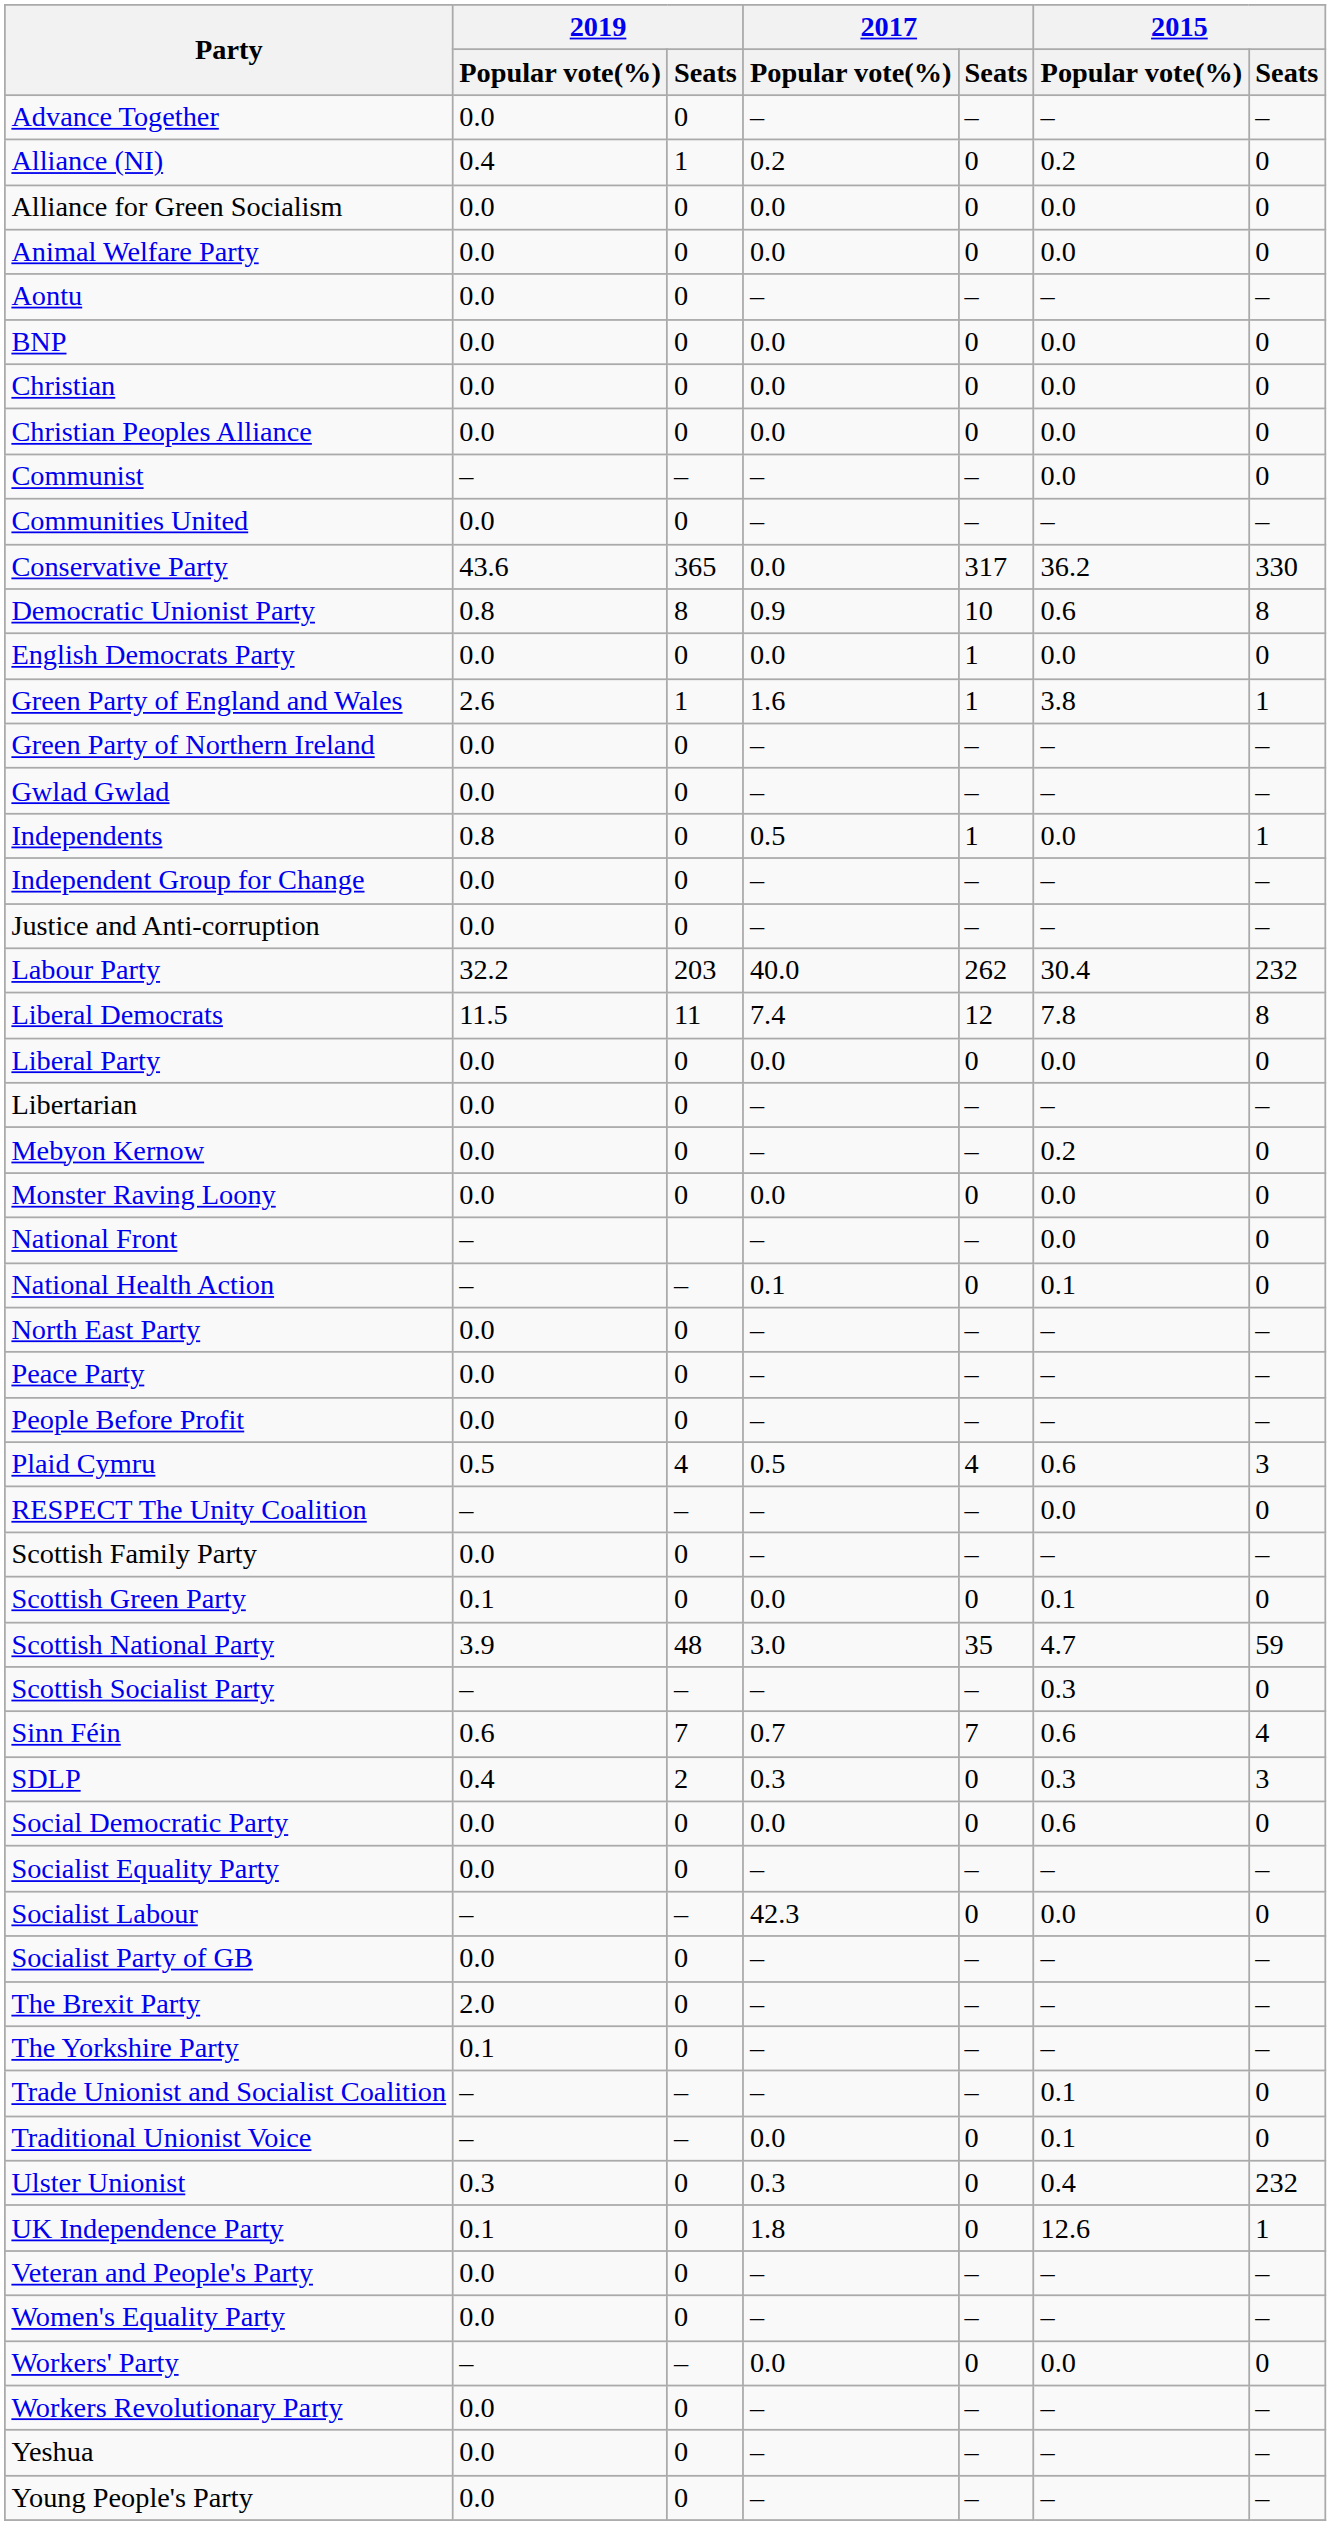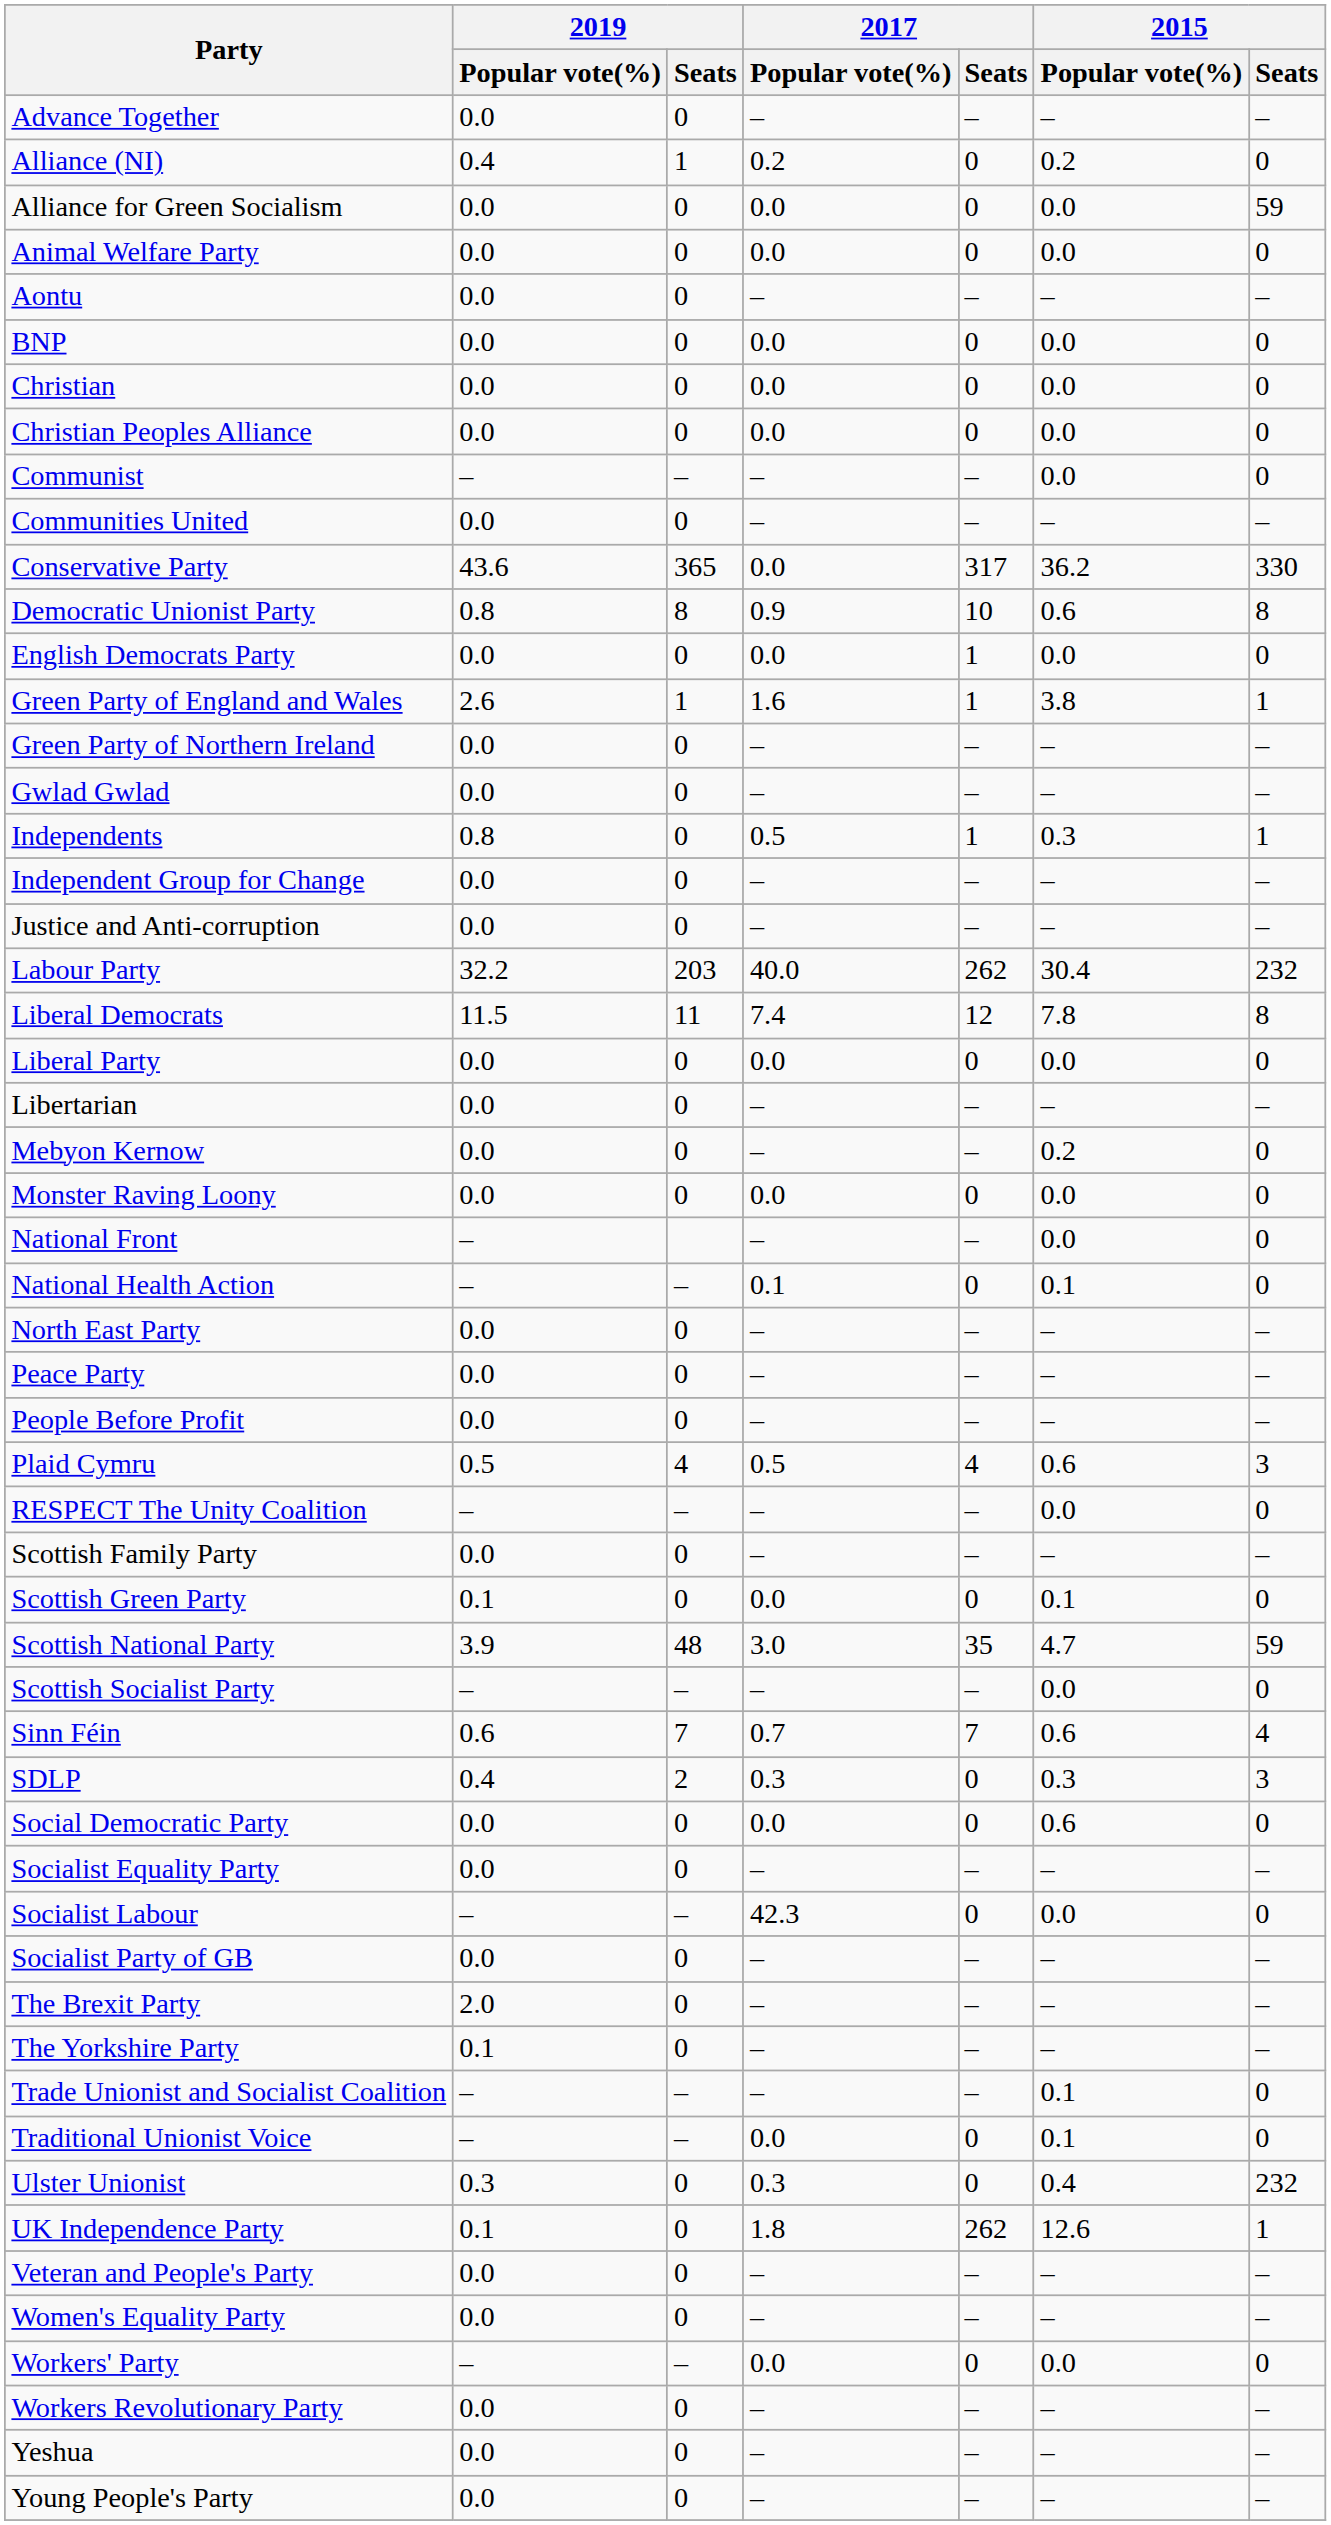 <table class="wikitable sortable">
 <tr>
 <th rowspan="2">Party</th>
 <th colspan="2"><a href='#'>2019</a></th>
 <th colspan="2"><a href='#'>2017</a></th>
 <th colspan="2"><a href='#'>2015</a></th>
 </tr>
 <tr>
 <th>Popular vote(%)</th>
 <th>Seats</th>
 <th>Popular vote(%)</th>
 <th>Seats</th>
 <th>Popular vote(%)</th>
 <th>Seats</th>
 </tr>
 <tr>
 <td><a href='#'>Advance Together</a></td>
 <td>0.0</td>
 <td>0</td>
 <td>–</td>
 <td>–</td>
 <td>–</td>
 <td>–</td>
 </tr>
 <tr>
 <td><a href='#'>Alliance (NI)</a></td>
 <td>0.4</td>
 <td>1</td>
 <td>0.2</td>
 <td>0</td>
 <td>0.2</td>
 <td>0</td>
 </tr>
 <tr>
 <td>Alliance for Green Socialism</td>
 <td>0.0</td>
 <td>0</td>
 <td>0.0</td>
 <td>0</td>
 <td>0.0</td>
-<td>0</td>
+<td>59</td>
 </tr>
 <tr>
 <td><a href='#'>Animal Welfare Party</a></td>
 <td>0.0</td>
 <td>0</td>
 <td>0.0</td>
 <td>0</td>
 <td>0.0</td>
 <td>0</td>
 </tr>
 <tr>
 <td><a href='#'>Aontu</a></td>
 <td>0.0</td>
 <td>0</td>
 <td>–</td>
 <td>–</td>
 <td>–</td>
 <td>–</td>
 </tr>
 <tr>
 <td><a href='#'>BNP</a></td>
 <td>0.0</td>
 <td>0</td>
 <td>0.0</td>
 <td>0</td>
 <td>0.0</td>
 <td>0</td>
 </tr>
 <tr>
 <td><a href='#'>Christian</a></td>
 <td>0.0</td>
 <td>0</td>
 <td>0.0</td>
 <td>0</td>
 <td>0.0</td>
 <td>0</td>
 </tr>
 <tr>
 <td><a href='#'>Christian Peoples Alliance</a></td>
 <td>0.0</td>
 <td>0</td>
 <td>0.0</td>
 <td>0</td>
 <td>0.0</td>
 <td>0</td>
 </tr>
 <tr>
 <td><a href='#'>Communist</a></td>
 <td>–</td>
 <td>–</td>
 <td>–</td>
 <td>–</td>
 <td>0.0</td>
 <td>0</td>
 </tr>
 <tr>
 <td><a href='#'>Communities United</a></td>
 <td>0.0</td>
 <td>0</td>
 <td>–</td>
 <td>–</td>
 <td>–</td>
 <td>–</td>
 </tr>
 <tr>
 <td><a href='#'>Conservative Party</a></td>
 <td>43.6</td>
 <td>365</td>
 <td>0.0</td>
 <td>317</td>
 <td>36.2</td>
 <td>330</td>
 </tr>
 <tr>
 <td><a href='#'>Democratic Unionist Party</a></td>
 <td>0.8</td>
 <td>8</td>
 <td>0.9</td>
 <td>10</td>
 <td>0.6</td>
 <td>8</td>
 </tr>
 <tr>
 <td><a href='#'>English Democrats Party</a></td>
 <td>0.0</td>
 <td>0</td>
 <td>0.0</td>
 <td>1</td>
 <td>0.0</td>
 <td>0</td>
 </tr>
 <tr>
 <td><a href='#'>Green Party of England and Wales</a></td>
 <td>2.6</td>
 <td>1</td>
 <td>1.6</td>
 <td>1</td>
 <td>3.8</td>
 <td>1</td>
 </tr>
 <tr>
 <td><a href='#'>Green Party of Northern Ireland</a></td>
 <td>0.0</td>
 <td>0</td>
 <td>–</td>
 <td>–</td>
 <td>–</td>
 <td>–</td>
 </tr>
 <tr>
 <td><a href='#'>Gwlad Gwlad</a></td>
 <td>0.0</td>
 <td>0</td>
 <td>–</td>
 <td>–</td>
 <td>–</td>
 <td>–</td>
 </tr>
 <tr>
 <td><a href='#'>Independents</a></td>
 <td>0.8</td>
 <td>0</td>
 <td>0.5</td>
 <td>1</td>
-<td>0.0</td>
+<td>0.3</td>
 <td>1</td>
 </tr>
 <tr>
 <td><a href='#'>Independent Group for Change</a></td>
 <td>0.0</td>
 <td>0</td>
 <td>–</td>
 <td>–</td>
 <td>–</td>
 <td>–</td>
 </tr>
 <tr>
 <td>Justice and Anti-corruption</td>
 <td>0.0</td>
 <td>0</td>
 <td>–</td>
 <td>–</td>
 <td>–</td>
 <td>–</td>
 </tr>
 <tr>
 <td><a href='#'>Labour Party</a></td>
 <td>32.2</td>
 <td>203</td>
 <td>40.0</td>
 <td>262</td>
 <td>30.4</td>
 <td>232</td>
 </tr>
 <tr>
 <td><a href='#'>Liberal Democrats</a></td>
 <td>11.5</td>
 <td>11</td>
 <td>7.4</td>
 <td>12</td>
 <td>7.8</td>
 <td>8</td>
 </tr>
 <tr>
 <td><a href='#'>Liberal Party</a></td>
 <td>0.0</td>
 <td>0</td>
 <td>0.0</td>
 <td>0</td>
 <td>0.0</td>
 <td>0</td>
 </tr>
 <tr>
 <td>Libertarian</td>
 <td>0.0</td>
 <td>0</td>
 <td>–</td>
 <td>–</td>
 <td>–</td>
 <td>–</td>
 </tr>
 <tr>
 <td><a href='#'>Mebyon Kernow</a></td>
 <td>0.0</td>
 <td>0</td>
 <td>–</td>
 <td>–</td>
 <td>0.2</td>
 <td>0</td>
 </tr>
 <tr>
 <td><a href='#'>Monster Raving Loony</a></td>
 <td>0.0</td>
 <td>0</td>
 <td>0.0</td>
 <td>0</td>
 <td>0.0</td>
 <td>0</td>
 </tr>
 <tr>
 <td><a href='#'>National Front</a></td>
 <td>–</td>
 <td></td>
 <td>–</td>
 <td>–</td>
 <td>0.0</td>
 <td>0</td>
 </tr>
 <tr>
 <td><a href='#'>National Health Action</a></td>
 <td>–</td>
 <td>–</td>
 <td>0.1</td>
 <td>0</td>
 <td>0.1</td>
 <td>0</td>
 </tr>
 <tr>
 <td><a href='#'>North East Party</a></td>
 <td>0.0</td>
 <td>0</td>
 <td>–</td>
 <td>–</td>
 <td>–</td>
 <td>–</td>
 </tr>
 <tr>
 <td><a href='#'>Peace Party</a></td>
 <td>0.0</td>
 <td>0</td>
 <td>–</td>
 <td>–</td>
 <td>–</td>
 <td>–</td>
 </tr>
 <tr>
 <td><a href='#'>People Before Profit</a></td>
 <td>0.0</td>
 <td>0</td>
 <td>–</td>
 <td>–</td>
 <td>–</td>
 <td>–</td>
 </tr>
 <tr>
 <td><a href='#'>Plaid Cymru</a></td>
 <td>0.5</td>
 <td>4</td>
 <td>0.5</td>
 <td>4</td>
 <td>0.6</td>
 <td>3</td>
 </tr>
 <tr>
 <td><a href='#'>RESPECT The Unity Coalition</a></td>
 <td>–</td>
 <td>–</td>
 <td>–</td>
 <td>–</td>
 <td>0.0</td>
 <td>0</td>
 </tr>
 <tr>
 <td>Scottish Family Party</td>
 <td>0.0</td>
 <td>0</td>
 <td>–</td>
 <td>–</td>
 <td>–</td>
 <td>–</td>
 </tr>
 <tr>
 <td><a href='#'>Scottish Green Party</a></td>
 <td>0.1</td>
 <td>0</td>
 <td>0.0</td>
 <td>0</td>
 <td>0.1</td>
 <td>0</td>
 </tr>
 <tr>
 <td><a href='#'>Scottish National Party</a></td>
 <td>3.9</td>
 <td>48</td>
 <td>3.0</td>
 <td>35</td>
 <td>4.7</td>
 <td>59</td>
 </tr>
 <tr>
 <td><a href='#'>Scottish Socialist Party</a></td>
 <td>–</td>
 <td>–</td>
 <td>–</td>
 <td>–</td>
-<td>0.3</td>
+<td>0.0</td>
 <td>0</td>
 </tr>
 <tr>
 <td><a href='#'>Sinn Féin</a></td>
 <td>0.6</td>
 <td>7</td>
 <td>0.7</td>
 <td>7</td>
 <td>0.6</td>
 <td>4</td>
 </tr>
 <tr>
 <td><a href='#'>SDLP</a></td>
 <td>0.4</td>
 <td>2</td>
 <td>0.3</td>
 <td>0</td>
 <td>0.3</td>
 <td>3</td>
 </tr>
 <tr>
 <td><a href='#'>Social Democratic Party</a></td>
 <td>0.0</td>
 <td>0</td>
 <td>0.0</td>
 <td>0</td>
 <td>0.6</td>
 <td>0</td>
 </tr>
 <tr>
 <td><a href='#'>Socialist Equality Party</a></td>
 <td>0.0</td>
 <td>0</td>
 <td>–</td>
 <td>–</td>
 <td>–</td>
 <td>–</td>
 </tr>
 <tr>
 <td><a href='#'>Socialist Labour</a></td>
 <td>–</td>
 <td>–</td>
 <td>42.3</td>
 <td>0</td>
 <td>0.0</td>
 <td>0</td>
 </tr>
 <tr>
 <td><a href='#'>Socialist Party of GB</a></td>
 <td>0.0</td>
 <td>0</td>
 <td>–</td>
 <td>–</td>
 <td>–</td>
 <td>–</td>
 </tr>
 <tr>
 <td><a href='#'>The Brexit Party</a></td>
 <td>2.0</td>
 <td>0</td>
 <td>–</td>
 <td>–</td>
 <td>–</td>
 <td>–</td>
 </tr>
 <tr>
 <td><a href='#'>The Yorkshire Party</a></td>
 <td>0.1</td>
 <td>0</td>
 <td>–</td>
 <td>–</td>
 <td>–</td>
 <td>–</td>
 </tr>
 <tr>
 <td><a href='#'>Trade Unionist and Socialist Coalition</a></td>
 <td>–</td>
 <td>–</td>
 <td>–</td>
 <td>–</td>
 <td>0.1</td>
 <td>0</td>
 </tr>
 <tr>
 <td><a href='#'>Traditional Unionist Voice</a></td>
 <td>–</td>
 <td>–</td>
 <td>0.0</td>
 <td>0</td>
 <td>0.1</td>
 <td>0</td>
 </tr>
 <tr>
 <td><a href='#'>Ulster Unionist</a></td>
 <td>0.3</td>
 <td>0</td>
 <td>0.3</td>
 <td>0</td>
 <td>0.4</td>
 <td>232</td>
 </tr>
 <tr>
 <td><a href='#'>UK Independence Party</a></td>
 <td>0.1</td>
 <td>0</td>
 <td>1.8</td>
-<td>0</td>
+<td>262</td>
 <td>12.6</td>
 <td>1</td>
 </tr>
 <tr>
 <td><a href='#'>Veteran and People's Party</a></td>
 <td>0.0</td>
 <td>0</td>
 <td>–</td>
 <td>–</td>
 <td>–</td>
 <td>–</td>
 </tr>
 <tr>
 <td><a href='#'>Women's Equality Party</a></td>
 <td>0.0</td>
 <td>0</td>
 <td>–</td>
 <td>–</td>
 <td>–</td>
 <td>–</td>
 </tr>
 <tr>
 <td><a href='#'>Workers' Party</a></td>
 <td>–</td>
 <td>–</td>
 <td>0.0</td>
 <td>0</td>
 <td>0.0</td>
 <td>0</td>
 </tr>
 <tr>
 <td><a href='#'>Workers Revolutionary Party</a></td>
 <td>0.0</td>
 <td>0</td>
 <td>–</td>
 <td>–</td>
 <td>–</td>
 <td>–</td>
 </tr>
 <tr>
 <td>Yeshua</td>
 <td>0.0</td>
 <td>0</td>
 <td>–</td>
 <td>–</td>
 <td>–</td>
 <td>–</td>
 </tr>
 <tr>
 <td>Young People's Party</td>
 <td>0.0</td>
 <td>0</td>
 <td>–</td>
 <td>–</td>
 <td>–</td>
 <td>–</td>
 </tr>
 </table>
